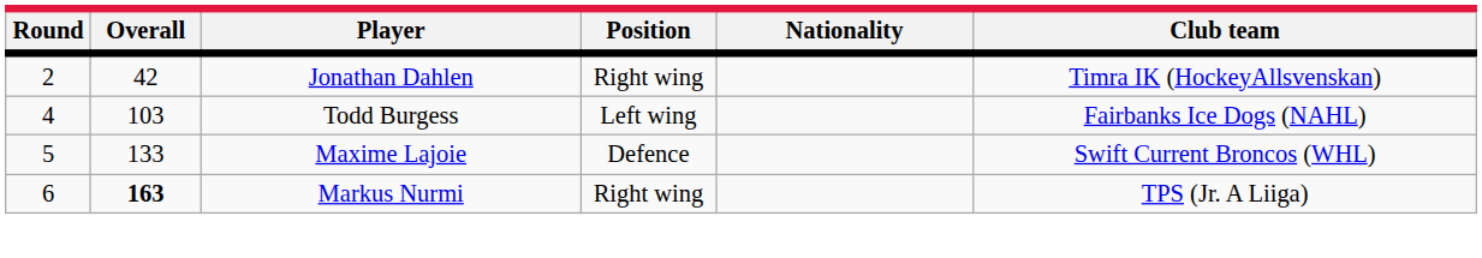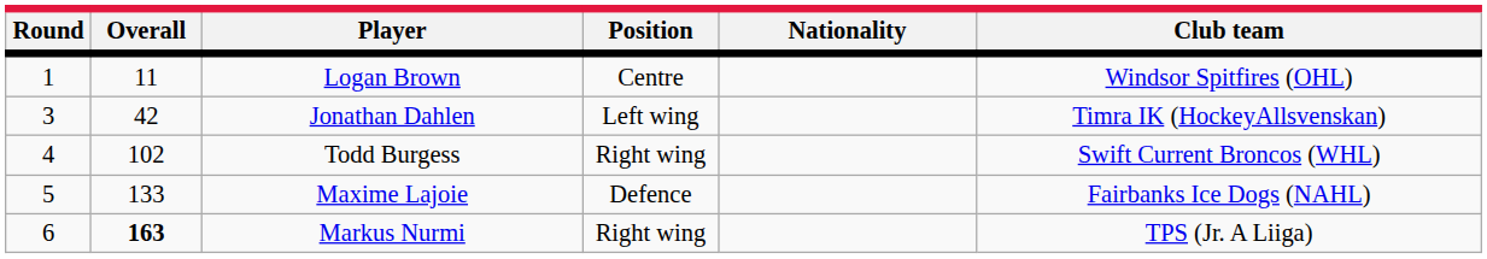 <table class="wikitable sortable" style="text-align:center">
 <tr style= "background:#FFFFFF; border-top:#E4173E 5px solid; border-bottom:#000000 5px solid;">
 <th style="width:3em">Round</th>
 <th style="width:4em">Overall</th>
 <th style="width:15em">Player</th>
 <th style="width:5em">Position</th>
 <th style="width:10em">Nationality</th>
 <th style="width:20em">Club team</th>
 </tr>
 <tr>
-<td>2</td>
+<td>1</td>
+<td>11</td>
+<td><a href='#'>Logan Brown</a></td>
+<td>Centre</td>
+<td></td>
+<td><a href='#'>Windsor Spitfires</a> (<a href='#'>OHL</a>)</td>
+</tr>
+<tr>
+<td>3</td>
 <td>42</td>
 <td><a href='#'>Jonathan Dahlen</a></td>
-<td>Right wing</td>
+<td>Left wing</td>
 <td></td>
 <td><a href='#'>Timra IK</a> (<a href='#'>HockeyAllsvenskan</a>)</td>
 </tr>
 <tr>
 <td>4</td>
-<td>103</td>
+<td>102</td>
 <td>Todd Burgess</td>
-<td>Left wing</td>
+<td>Right wing</td>
 <td></td>
-<td><a href='#'>Fairbanks Ice Dogs</a> (<a href='#'>NAHL</a>)</td>
+<td><a href='#'>Swift Current Broncos</a> (<a href='#'>WHL</a>)</td>
 </tr>
 <tr>
 <td>5</td>
 <td>133</td>
 <td><a href='#'>Maxime Lajoie</a></td>
 <td>Defence</td>
 <td></td>
-<td><a href='#'>Swift Current Broncos</a> (<a href='#'>WHL</a>)</td>
+<td><a href='#'>Fairbanks Ice Dogs</a> (<a href='#'>NAHL</a>)</td>
 </tr>
 <tr>
 <td>6</td>
 <td><strong>163</strong></td>
 <td><a href='#'>Markus Nurmi</a></td>
 <td>Right wing</td>
 <td></td>
 <td><a href='#'>TPS</a> (Jr. A Liiga)</td>
 </tr>
 </table>
